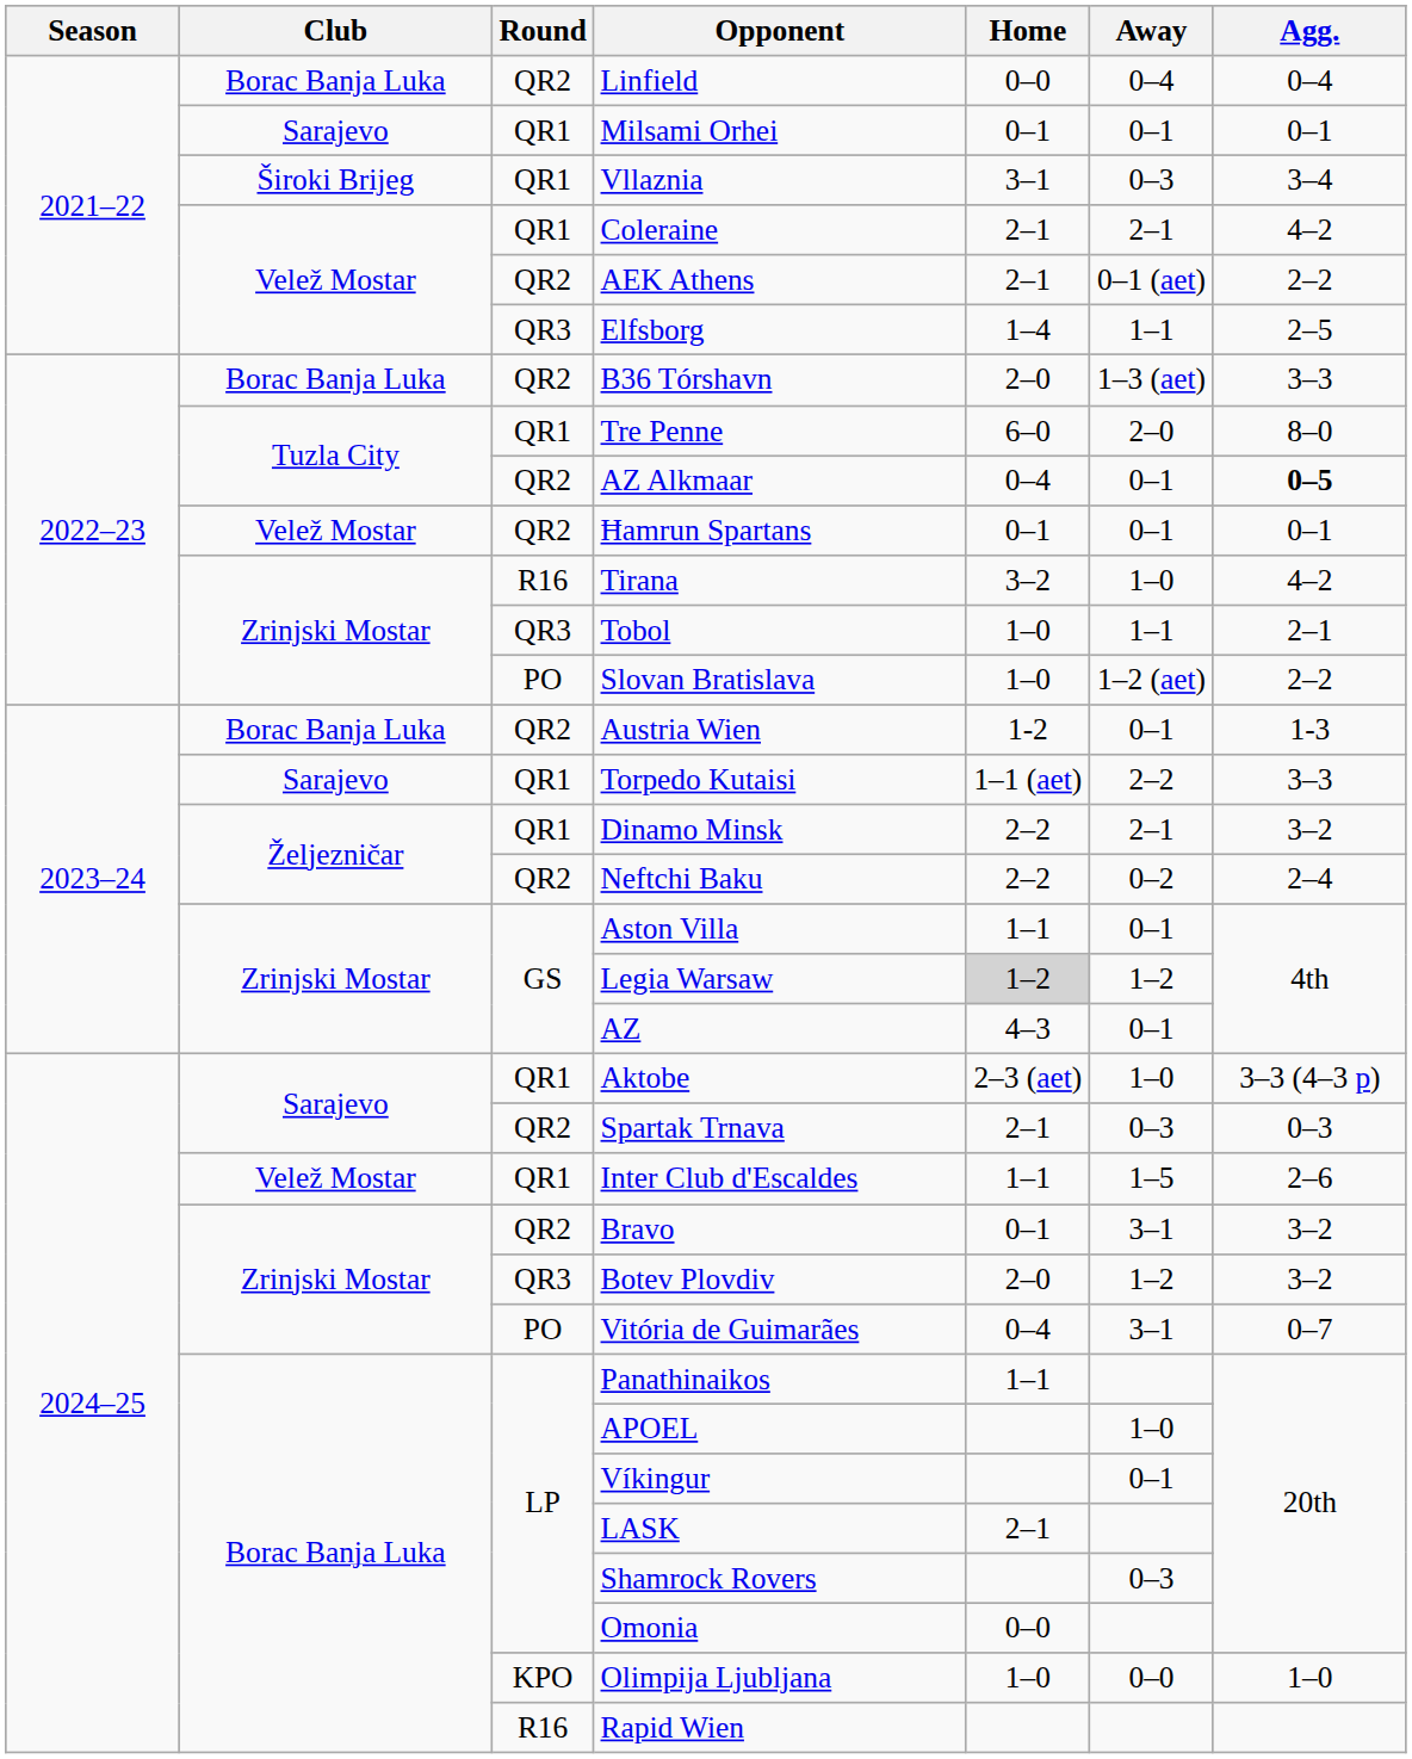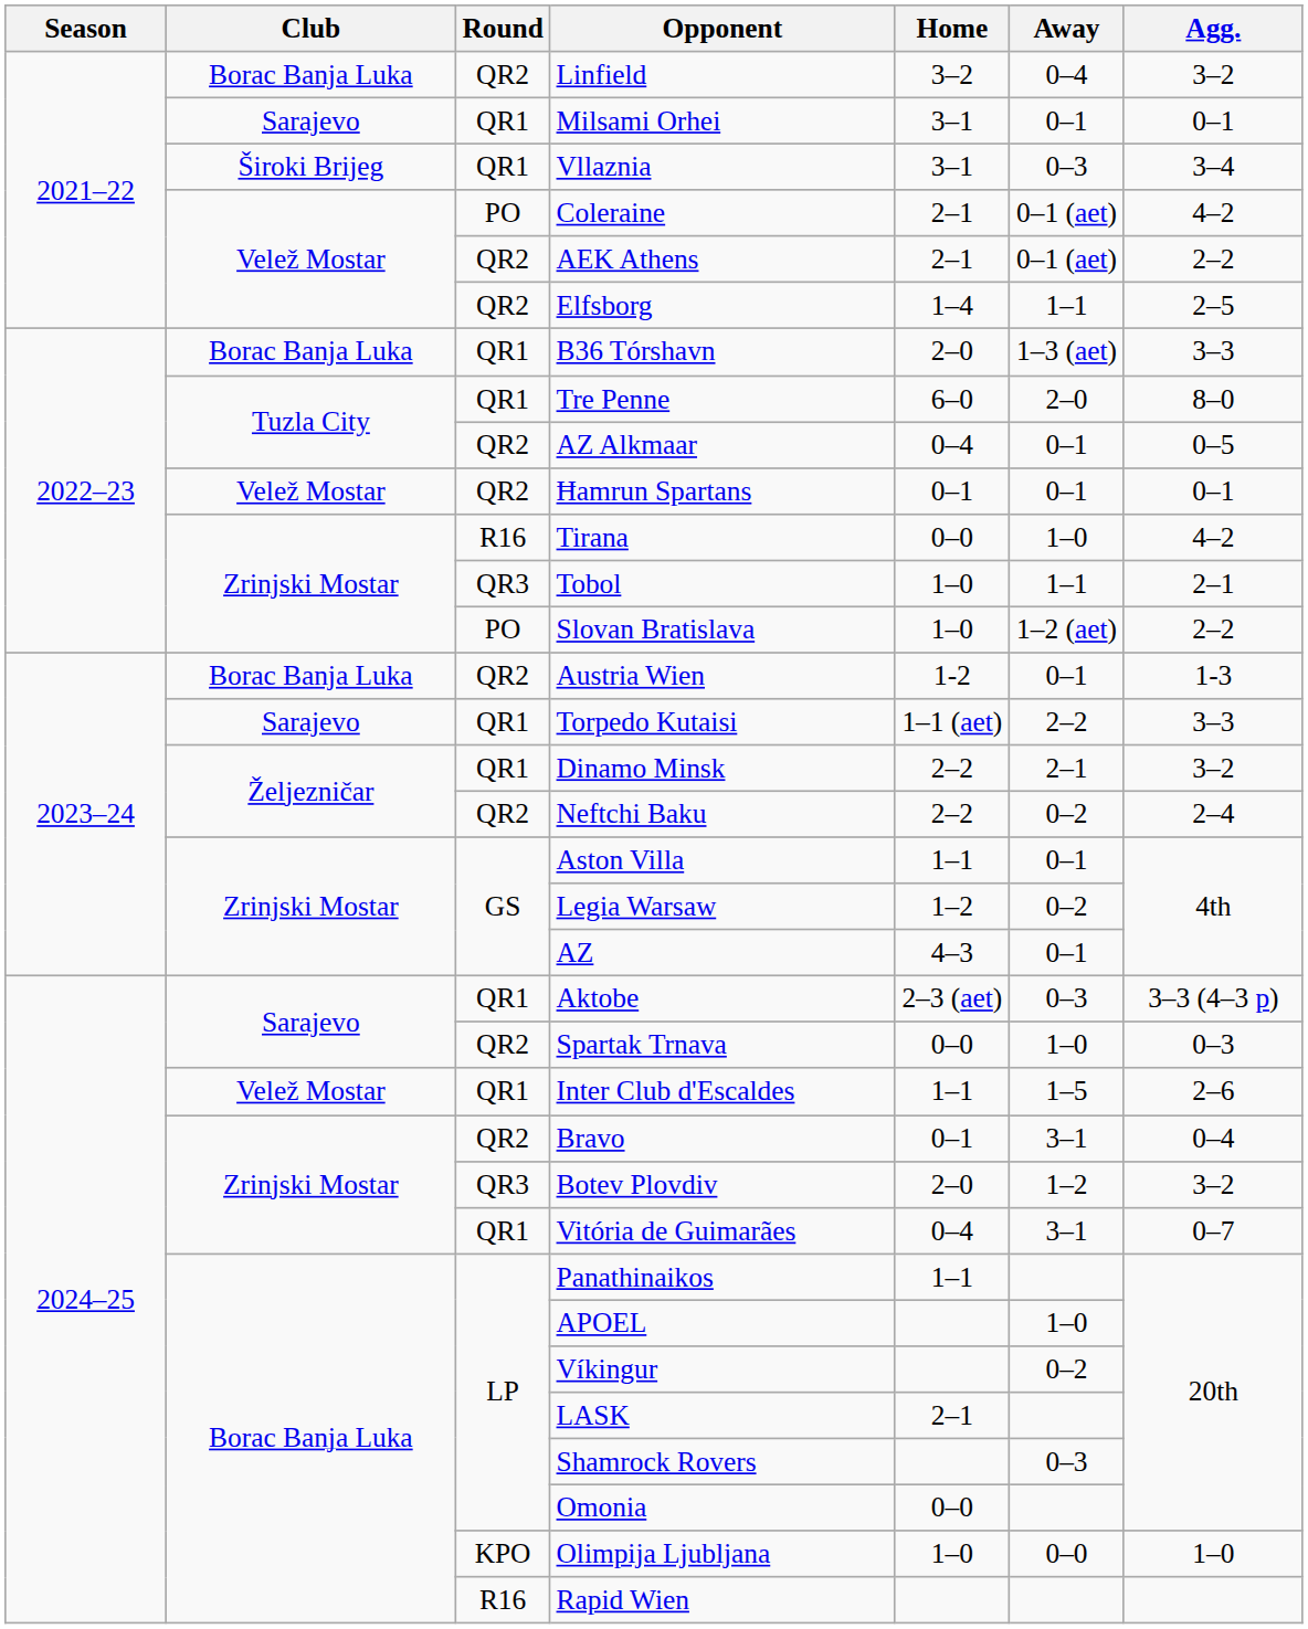 <table class="wikitable" style="font-size:95%; text-align: center;">
 <tr>
 <th width="80">Season</th>
 <th width="150">Club</th>
 <th width="30">Round</th>
 <th width="180">Opponent</th>
 <th width="55">Home</th>
 <th width="55">Away</th>
 <th width="90"><a href='#'>Agg.</a></th>
 </tr>
 <tr>
 <td rowspan=6><a href='#'>2021–22</a></td>
 <td><a href='#'>Borac Banja Luka</a></td>
 <td>QR2</td>
 <td style="text-align:left"> <a href='#'>Linfield</a></td>
-<td>0–0</td>
+<td>3–2</td>
 <td>0–4</td>
-<td>0–4</td>
+<td>3–2</td>
 </tr>
 <tr>
 <td><a href='#'>Sarajevo</a></td>
 <td>QR1</td>
 <td style="text-align:left"> <a href='#'>Milsami Orhei</a></td>
-<td>0–1</td>
+<td>3–1</td>
 <td>0–1</td>
 <td>0–1</td>
 </tr>
 <tr>
 <td><a href='#'>Široki Brijeg</a></td>
 <td>QR1</td>
 <td style="text-align:left"> <a href='#'>Vllaznia</a></td>
 <td>3–1</td>
 <td>0–3</td>
 <td>3–4</td>
 </tr>
 <tr>
 <td rowspan=3><a href='#'>Velež Mostar</a></td>
-<td>QR1</td>
+<td>PO</td>
 <td style="text-align:left"> <a href='#'>Coleraine</a></td>
 <td>2–1</td>
-<td>2–1</td>
+<td>0–1 (<a href='#'>aet</a>)</td>
 <td>4–2</td>
 </tr>
 <tr>
 <td>QR2</td>
 <td style="text-align:left"> <a href='#'>AEK Athens</a></td>
 <td>2–1</td>
 <td>0–1 (<a href='#'>aet</a>)</td>
 <td>2–2 </td>
 </tr>
 <tr>
-<td>QR3</td>
+<td>QR2</td>
 <td style="text-align:left"> <a href='#'>Elfsborg</a></td>
 <td>1–4</td>
 <td>1–1</td>
 <td>2–5</td>
 </tr>
 <tr>
 <td rowspan=7><a href='#'>2022–23</a></td>
 <td><a href='#'>Borac Banja Luka</a></td>
-<td>QR2</td>
+<td>QR1</td>
 <td style="text-align:left"> <a href='#'>B36 Tórshavn</a></td>
 <td>2–0</td>
 <td>1–3 (<a href='#'>aet</a>)</td>
 <td>3–3 </td>
 </tr>
 <tr>
 <td rowspan=2><a href='#'>Tuzla City</a></td>
 <td>QR1</td>
 <td style="text-align:left"> <a href='#'>Tre Penne</a></td>
 <td>6–0</td>
 <td>2–0</td>
 <td>8–0</td>
 </tr>
 <tr>
 <td>QR2</td>
 <td style="text-align:left"> <a href='#'>AZ Alkmaar</a></td>
 <td>0–4</td>
 <td>0–1</td>
-<td><strong>0–5</strong></td>
+<td>0–5</td>
 </tr>
 <tr>
 <td><a href='#'>Velež Mostar</a></td>
 <td>QR2</td>
 <td style="text-align:left"> <a href='#'>Ħamrun Spartans</a></td>
 <td>0–1</td>
 <td>0–1</td>
 <td>0–1</td>
 </tr>
 <tr>
 <td rowspan=3><a href='#'>Zrinjski Mostar</a></td>
 <td>R16</td>
 <td style="text-align:left"> <a href='#'>Tirana</a></td>
-<td>3–2</td>
+<td>0–0</td>
 <td>1–0</td>
 <td>4–2</td>
 </tr>
 <tr>
 <td>QR3</td>
 <td style="text-align:left"> <a href='#'>Tobol</a></td>
 <td>1–0</td>
 <td>1–1</td>
 <td>2–1</td>
 </tr>
 <tr>
 <td>PO</td>
 <td style="text-align:left"> <a href='#'>Slovan Bratislava</a></td>
 <td>1–0</td>
 <td>1–2 (<a href='#'>aet</a>)</td>
 <td>2–2 </td>
 </tr>
 <tr>
 <td rowspan=7><a href='#'>2023–24</a></td>
 <td><a href='#'>Borac Banja Luka</a></td>
 <td>QR2</td>
 <td style="text-align:left"> <a href='#'>Austria Wien</a></td>
 <td>1-2</td>
 <td>0–1</td>
 <td>1-3</td>
 </tr>
 <tr>
 <td><a href='#'>Sarajevo</a></td>
 <td>QR1</td>
 <td style="text-align:left"> <a href='#'>Torpedo Kutaisi</a></td>
 <td>1–1 (<a href='#'>aet</a>)</td>
 <td>2–2</td>
 <td>3–3 </td>
 </tr>
 <tr>
 <td rowspan=2><a href='#'>Željezničar</a></td>
 <td>QR1</td>
 <td style="text-align:left"> <a href='#'>Dinamo Minsk</a></td>
 <td>2–2</td>
 <td>2–1</td>
 <td>3–2</td>
 </tr>
 <tr>
 <td>QR2</td>
 <td style="text-align:left"> <a href='#'>Neftchi Baku</a></td>
 <td>2–2</td>
 <td>0–2</td>
 <td>2–4</td>
 </tr>
 <tr>
 <td rowspan=3><a href='#'>Zrinjski Mostar</a></td>
 <td rowspan=3>GS</td>
 <td style="text-align:left"> <a href='#'>Aston Villa</a></td>
 <td>1–1</td>
 <td>0–1</td>
 <td rowspan=3>4th</td>
 </tr>
 <tr>
 <td style="text-align:left"> <a href='#'>Legia Warsaw</a></td>
-<td style="background: lightgrey;">1–2</td>
 <td>1–2</td>
+<td>0–2</td>
 </tr>
 <tr>
 <td style="text-align:left"> <a href='#'>AZ</a></td>
 <td>4–3</td>
 <td>0–1</td>
 </tr>
 <tr>
 <td rowspan=14><a href='#'>2024–25</a></td>
 <td rowspan=2><a href='#'>Sarajevo</a></td>
 <td>QR1</td>
 <td style="text-align:left"> <a href='#'>Aktobe</a></td>
 <td>2–3 (<a href='#'>aet</a>)</td>
-<td>1–0</td>
+<td>0–3</td>
 <td>3–3 (4–3 <a href='#'>p</a>)</td>
 </tr>
 <tr>
 <td>QR2</td>
 <td style="text-align:left"> <a href='#'>Spartak Trnava</a></td>
-<td>2–1</td>
-<td>0–3</td>
+<td>0–0</td>
+<td>1–0</td>
 <td>0–3</td>
 </tr>
 <tr>
 <td><a href='#'>Velež Mostar</a></td>
 <td>QR1</td>
 <td style="text-align:left"> <a href='#'>Inter Club d'Escaldes</a></td>
 <td>1–1</td>
 <td>1–5</td>
 <td>2–6</td>
 </tr>
 <tr>
 <td rowspan=3><a href='#'>Zrinjski Mostar</a></td>
 <td>QR2</td>
 <td style="text-align:left"> <a href='#'>Bravo</a></td>
 <td>0–1</td>
 <td>3–1</td>
-<td>3–2</td>
+<td>0–4</td>
 </tr>
 <tr>
 <td>QR3</td>
 <td style="text-align:left"> <a href='#'>Botev Plovdiv</a></td>
 <td>2–0</td>
 <td>1–2</td>
 <td>3–2</td>
 </tr>
 <tr>
-<td>PO</td>
+<td>QR1</td>
 <td style="text-align:left"> <a href='#'>Vitória de Guimarães</a></td>
 <td>0–4</td>
 <td>3–1</td>
 <td>0–7</td>
 </tr>
 <tr>
 <td rowspan=8><a href='#'>Borac Banja Luka</a></td>
 <td rowspan=6>LP</td>
 <td align="left"> <a href='#'>Panathinaikos</a></td>
 <td>1–1</td>
 <td></td>
 <td rowspan=6>20th</td>
 </tr>
 <tr>
 <td align="left"> <a href='#'>APOEL</a></td>
 <td></td>
 <td>1–0</td>
 </tr>
 <tr>
 <td align="left"> <a href='#'>Víkingur</a></td>
 <td></td>
-<td>0–1</td>
+<td>0–2</td>
 </tr>
 <tr>
 <td align="left"> <a href='#'>LASK</a></td>
 <td>2–1</td>
 <td></td>
 </tr>
 <tr>
 <td align="left"> <a href='#'>Shamrock Rovers</a></td>
 <td></td>
 <td>0–3</td>
 </tr>
 <tr>
 <td align="left"> <a href='#'>Omonia</a></td>
 <td>0–0</td>
 <td></td>
 </tr>
 <tr>
 <td>KPO</td>
 <td align="left"> <a href='#'>Olimpija Ljubljana</a></td>
 <td>1–0</td>
 <td>0–0</td>
 <td>1–0</td>
 </tr>
 <tr>
 <td>R16</td>
 <td align="left"> <a href='#'>Rapid Wien</a></td>
 <td></td>
 <td></td>
 <td></td>
 </tr>
 </table>
